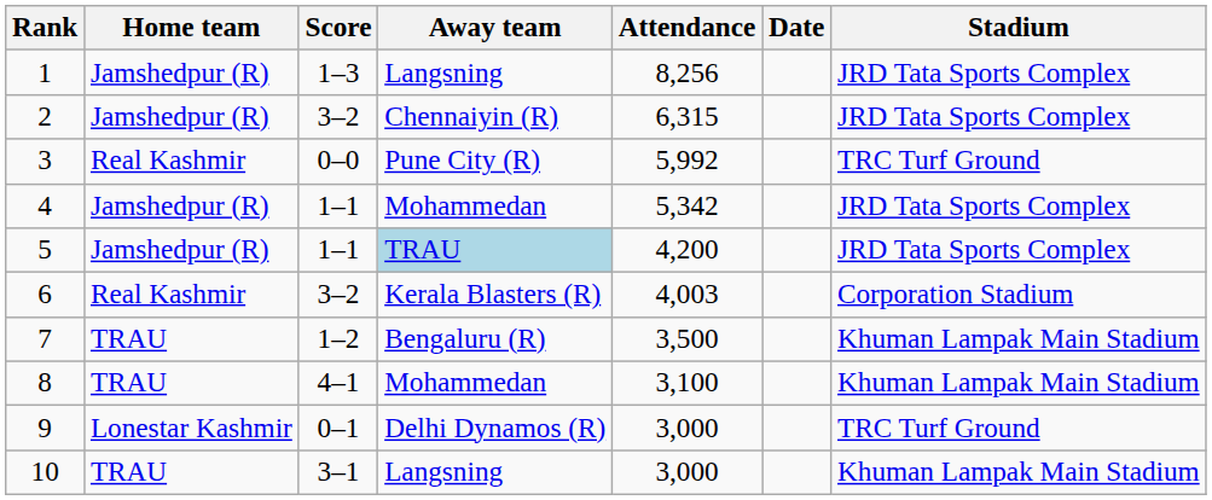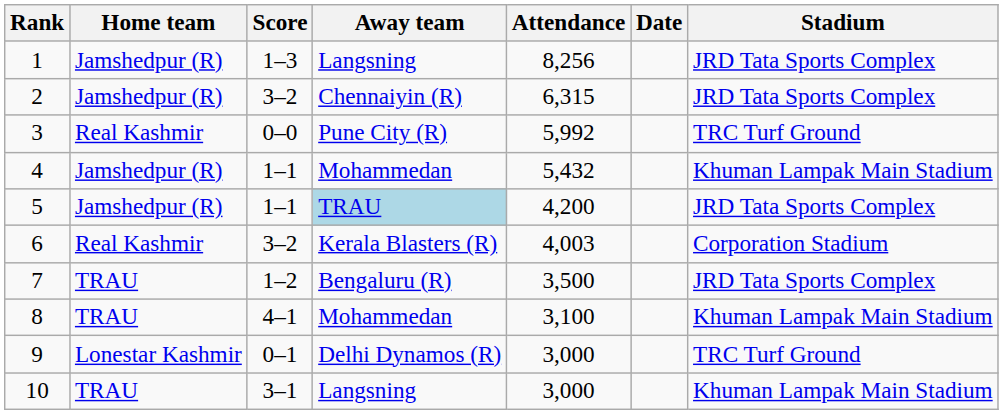 <table class="wikitable sortable">
 <tr>
 <th>Rank</th>
 <th>Home team</th>
 <th>Score</th>
 <th>Away team</th>
 <th>Attendance</th>
 <th>Date</th>
 <th>Stadium</th>
 </tr>
 <tr>
 <td align="center">1</td>
 <td><a href='#'>Jamshedpur (R)</a></td>
 <td align="center">1–3</td>
 <td><a href='#'>Langsning</a></td>
 <td align="center">8,256</td>
 <td></td>
 <td><a href='#'>JRD Tata Sports Complex</a></td>
 </tr>
 <tr>
 <td align="center">2</td>
 <td><a href='#'>Jamshedpur (R)</a></td>
 <td align="center">3–2</td>
 <td><a href='#'>Chennaiyin (R)</a></td>
 <td align="center">6,315</td>
 <td></td>
 <td><a href='#'>JRD Tata Sports Complex</a></td>
 </tr>
 <tr>
 <td align="center">3</td>
 <td><a href='#'>Real Kashmir</a></td>
 <td align="center">0–0</td>
 <td><a href='#'>Pune City (R)</a></td>
 <td align="center">5,992</td>
 <td></td>
 <td><a href='#'>TRC Turf Ground</a></td>
 </tr>
 <tr>
 <td align="center">4</td>
 <td><a href='#'>Jamshedpur (R)</a></td>
 <td align="center">1–1</td>
 <td><a href='#'>Mohammedan</a></td>
-<td align="center">5,342</td>
+<td align="center">5,432</td>
 <td></td>
-<td><a href='#'>JRD Tata Sports Complex</a></td>
+<td><a href='#'>Khuman Lampak Main Stadium</a></td>
 </tr>
 <tr>
 <td align="center">5</td>
 <td><a href='#'>Jamshedpur (R)</a></td>
 <td align="center">1–1</td>
 <td style="background: lightblue;"><a href='#'>TRAU</a></td>
 <td align="center">4,200</td>
 <td></td>
 <td><a href='#'>JRD Tata Sports Complex</a></td>
 </tr>
 <tr>
 <td align="center">6</td>
 <td><a href='#'>Real Kashmir</a></td>
 <td align="center">3–2</td>
 <td><a href='#'>Kerala Blasters (R)</a></td>
 <td align="center">4,003</td>
 <td></td>
 <td><a href='#'>Corporation Stadium</a></td>
 </tr>
 <tr>
 <td align="center">7</td>
 <td><a href='#'>TRAU</a></td>
 <td align="center">1–2</td>
 <td><a href='#'>Bengaluru (R)</a></td>
 <td align="center">3,500</td>
 <td></td>
-<td><a href='#'>Khuman Lampak Main Stadium</a></td>
+<td><a href='#'>JRD Tata Sports Complex</a></td>
 </tr>
 <tr>
 <td align="center">8</td>
 <td><a href='#'>TRAU</a></td>
 <td align="center">4–1</td>
 <td><a href='#'>Mohammedan</a></td>
 <td align="center">3,100</td>
 <td></td>
 <td><a href='#'>Khuman Lampak Main Stadium</a></td>
 </tr>
 <tr>
 <td align="center">9</td>
 <td><a href='#'>Lonestar Kashmir</a></td>
 <td align="center">0–1</td>
 <td><a href='#'>Delhi Dynamos (R)</a></td>
 <td align="center">3,000</td>
 <td></td>
 <td><a href='#'>TRC Turf Ground</a></td>
 </tr>
 <tr>
 <td align="center">10</td>
 <td><a href='#'>TRAU</a></td>
 <td align="center">3–1</td>
 <td><a href='#'>Langsning</a></td>
 <td align="center">3,000</td>
 <td></td>
 <td><a href='#'>Khuman Lampak Main Stadium</a></td>
 </tr>
 </table>
